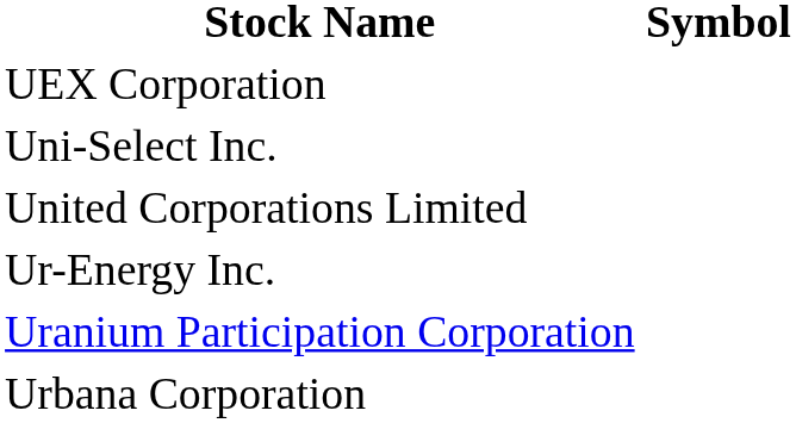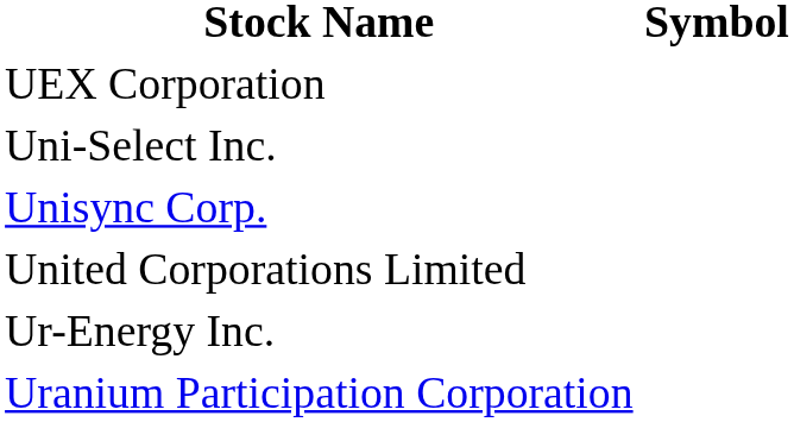 <table style="background:transparent;">
 <tr>
 <th>Stock Name</th>
 <th>Symbol</th>
 </tr>
 <tr --->
 <td>UEX Corporation</td>
 <td></td>
 </tr>
 <tr --->
 <td>Uni-Select Inc.</td>
+<td></td>
+</tr>
+<tr --->
+<td><a href='#'>Unisync Corp.</a></td>
 <td></td>
 </tr>
 <tr --->
 <td>United Corporations Limited</td>
 <td></td>
 </tr>
 <tr --->
 <td>Ur-Energy Inc.</td>
 <td></td>
 </tr>
 <tr --->
 <td><a href='#'>Uranium Participation Corporation</a></td>
 <td></td>
 </tr>
 <tr --->
-<td>Urbana Corporation</td>
-<td></td>
-</tr>
-<tr --->
 </tr>
 </table>
